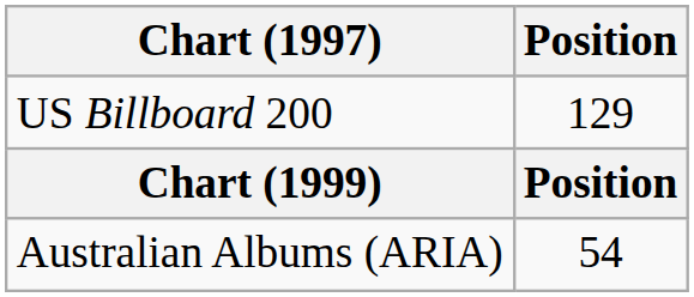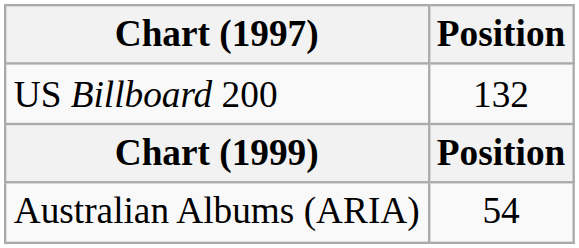 <table class="wikitable">
 <tr>
 <th>Chart (1997)</th>
 <th>Position</th>
 </tr>
 <tr>
 <td>US <em>Billboard</em> 200</td>
-<td align="center">129</td>
+<td align="center">132</td>
 </tr>
 <tr>
 <th>Chart (1999)</th>
 <th>Position</th>
 </tr>
 <tr>
 <td>Australian Albums (ARIA)</td>
 <td align="center">54</td>
 </tr>
 </table>
